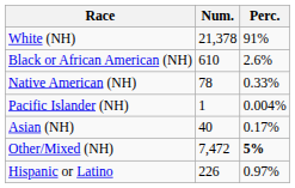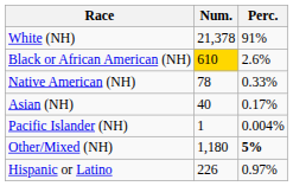 <table class="wikitable">
 <tr>
 <th>Race</th>
 <th>Num.</th>
 <th>Perc.</th>
 </tr>
 <tr>
 <td><a href='#'>White</a> (NH)</td>
 <td>21,378</td>
 <td>91%</td>
 </tr>
 <tr>
 <td><a href='#'>Black or African American</a> (NH)</td>
-<td>610</td>
+<td style="background: gold;">610</td>
 <td>2.6%</td>
 </tr>
 <tr>
 <td><a href='#'>Native American</a> (NH)</td>
 <td>78</td>
 <td>0.33%</td>
 </tr>
 <tr>
+<td><a href='#'>Asian</a> (NH)</td>
+<td>40</td>
+<td>0.17%</td>
+</tr>
+<tr>
 <td><a href='#'>Pacific Islander</a> (NH)</td>
 <td>1</td>
 <td>0.004%</td>
 </tr>
 <tr>
-<td><a href='#'>Asian</a> (NH)</td>
-<td>40</td>
-<td>0.17%</td>
-</tr>
-<tr>
 <td><a href='#'>Other/Mixed</a> (NH)</td>
-<td>7,472</td>
+<td>1,180</td>
 <td><strong>5%</strong></td>
 </tr>
 <tr>
 <td><a href='#'>Hispanic</a> or <a href='#'>Latino</a></td>
 <td>226</td>
 <td>0.97%</td>
 </tr>
 </table>
